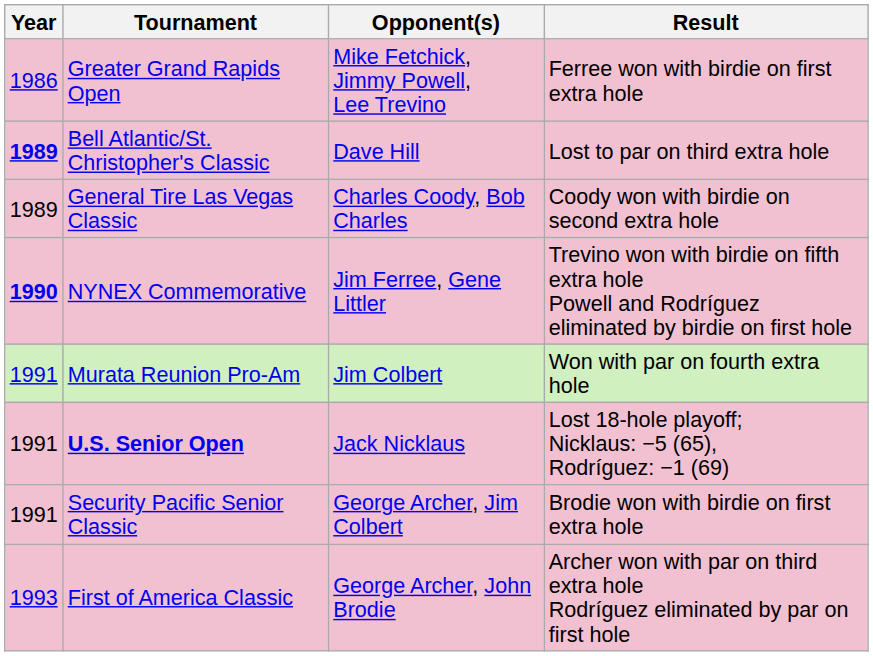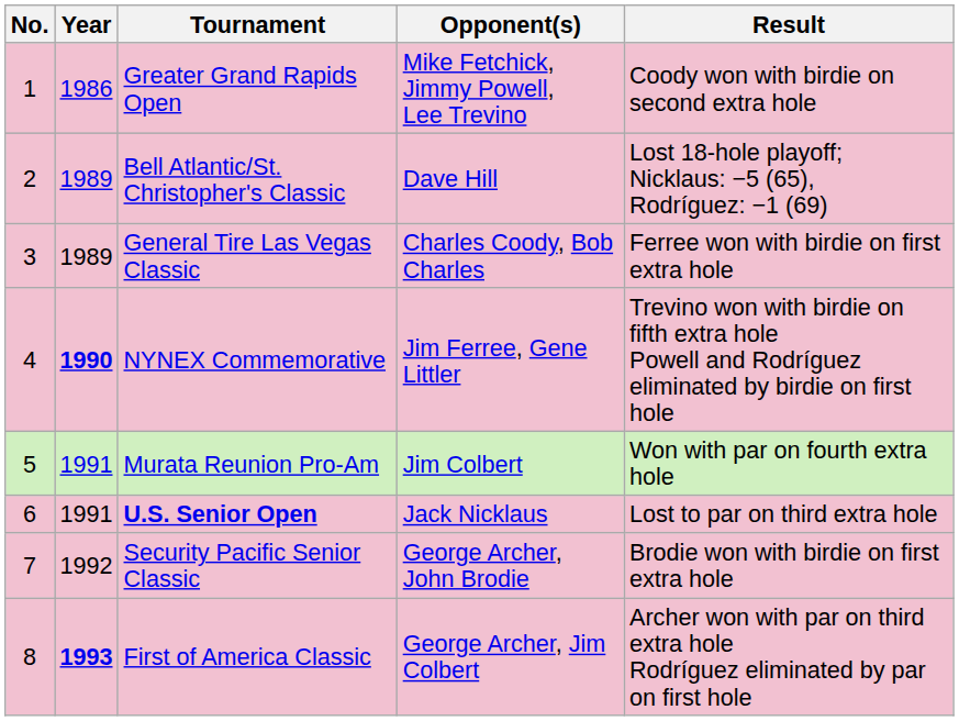 <table class="wikitable" style="font-size:95%;">
 <tr>
+<th>No.</th>
 <th>Year</th>
 <th>Tournament</th>
 <th>Opponent(s)</th>
 <th>Result</th>
 </tr>
 <tr style="background:#F2C1D1;">
+<td align=center>1</td>
 <td><a href='#'>1986</a></td>
 <td><a href='#'>Greater Grand Rapids Open</a></td>
 <td> <a href='#'>Mike Fetchick</a>,  <a href='#'>Jimmy Powell</a>,<br> <a href='#'>Lee Trevino</a></td>
+<td>Coody won with birdie on second extra hole</td>
+</tr>
+<tr style="background:#F2C1D1;">
+<td align=center>2</td>
+<td><a href='#'>1989</a></td>
+<td><a href='#'>Bell Atlantic/St. Christopher's Classic</a></td>
+<td> <a href='#'>Dave Hill</a></td>
+<td>Lost 18-hole playoff;<br>Nicklaus: −5 (65),<br>Rodríguez: −1 (69)</td>
+</tr>
+<tr style="background:#F2C1D1;">
+<td align=center>3</td>
+<td>1989</td>
+<td><a href='#'>General Tire Las Vegas Classic</a></td>
+<td> <a href='#'>Charles Coody</a>,  <a href='#'>Bob Charles</a></td>
 <td>Ferree won with birdie on first extra hole</td>
 </tr>
 <tr style="background:#F2C1D1;">
-<td><strong><a href='#'>1989</a></strong></td>
-<td><a href='#'>Bell Atlantic/St. Christopher's Classic</a></td>
-<td> <a href='#'>Dave Hill</a></td>
-<td>Lost to par on third extra hole</td>
-</tr>
-<tr style="background:#F2C1D1;">
-<td>1989</td>
-<td><a href='#'>General Tire Las Vegas Classic</a></td>
-<td> <a href='#'>Charles Coody</a>,  <a href='#'>Bob Charles</a></td>
-<td>Coody won with birdie on second extra hole</td>
-</tr>
-<tr style="background:#F2C1D1;">
+<td align=center>4</td>
 <td><strong><a href='#'>1990</a></strong></td>
 <td><a href='#'>NYNEX Commemorative</a></td>
 <td> <a href='#'>Jim Ferree</a>,  <a href='#'>Gene Littler</a></td>
 <td>Trevino won with birdie on fifth extra hole<br>Powell and Rodríguez eliminated by birdie on first hole</td>
 </tr>
 <tr style="background:#D0F0C0;">
+<td align=center>5</td>
 <td><a href='#'>1991</a></td>
 <td><a href='#'>Murata Reunion Pro-Am</a></td>
 <td> <a href='#'>Jim Colbert</a></td>
 <td>Won with par on fourth extra hole</td>
 </tr>
 <tr style="background:#F2C1D1;">
+<td align=center>6</td>
 <td>1991</td>
 <td><strong><a href='#'>U.S. Senior Open</a></strong></td>
 <td> <a href='#'>Jack Nicklaus</a></td>
-<td>Lost 18-hole playoff;<br>Nicklaus: −5 (65),<br>Rodríguez: −1 (69)</td>
+<td>Lost to par on third extra hole</td>
 </tr>
 <tr style="background:#F2C1D1;">
-<td>1991</td>
+<td align=center>7</td>
+<td>1992</td>
 <td><a href='#'>Security Pacific Senior Classic</a></td>
-<td> <a href='#'>George Archer</a>,  <a href='#'>Jim Colbert</a></td>
+<td> <a href='#'>George Archer</a>,  <a href='#'>John Brodie</a></td>
 <td>Brodie won with birdie on first extra hole</td>
 </tr>
 <tr style="background:#F2C1D1;">
-<td><a href='#'>1993</a></td>
+<td align=center>8</td>
+<td><strong><a href='#'>1993</a></strong></td>
 <td><a href='#'>First of America Classic</a></td>
-<td> <a href='#'>George Archer</a>,  <a href='#'>John Brodie</a></td>
+<td> <a href='#'>George Archer</a>,  <a href='#'>Jim Colbert</a></td>
 <td>Archer won with par on third extra hole<br>Rodríguez eliminated by par on first hole</td>
 </tr>
 </table>
